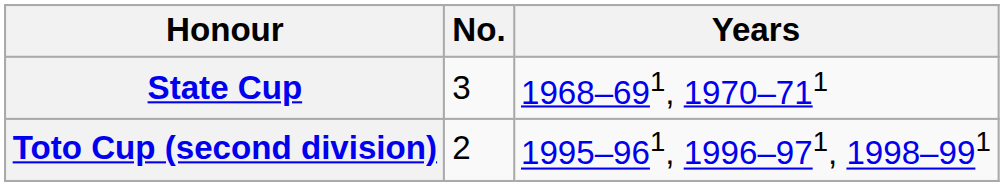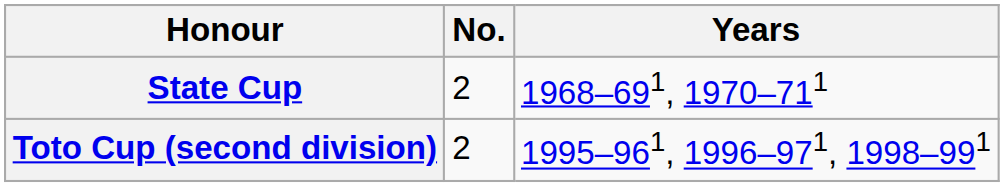 <table class="wikitable plainrowheaders">
 <tr>
 <th scope=col>Honour</th>
 <th scope=col>No.</th>
 <th scope=col>Years</th>
 </tr>
 <tr>
 <th scope=row><a href='#'>State Cup</a></th>
-<td>3</td>
+<td>2</td>
 <td><a href='#'>1968–69</a><sup>1</sup>, <a href='#'>1970–71</a><sup>1</sup></td>
 </tr>
 <tr>
 <th scope=row><a href='#'>Toto Cup (second division)</a></th>
 <td>2</td>
 <td><a href='#'>1995–96</a><sup>1</sup>, <a href='#'>1996–97</a><sup>1</sup>, <a href='#'>1998–99</a><sup>1</sup></td>
 </tr>
 </table>
